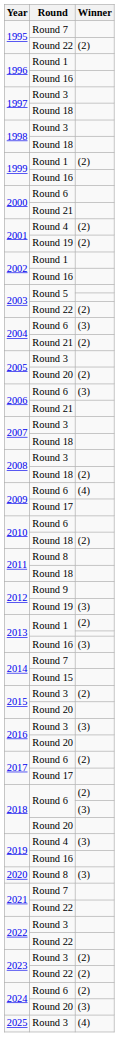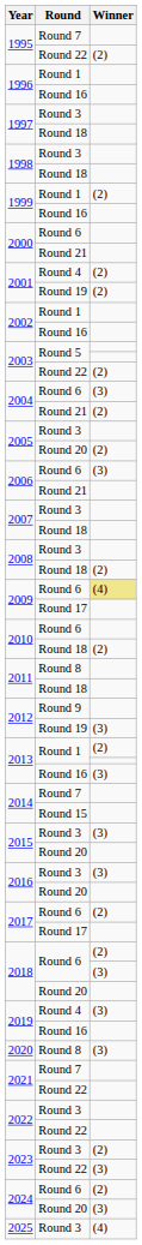 <table class="wikitable sortable">
 <tr>
 <th>Year</th>
 <th>Round</th>
 <th>Winner</th>
 </tr>
 <tr>
 <td rowspan="2"><a href='#'>1995</a></td>
 <td>Round 7</td>
 <td> </td>
 </tr>
 <tr>
 <td>Round 22</td>
 <td>  (2)</td>
 </tr>
 <tr>
 <td rowspan="2"><a href='#'>1996</a></td>
 <td>Round 1</td>
 <td> </td>
 </tr>
 <tr>
 <td>Round 16</td>
 <td> </td>
 </tr>
 <tr>
 <td rowspan="2"><a href='#'>1997</a></td>
 <td>Round 3</td>
 <td> </td>
 </tr>
 <tr>
 <td>Round 18</td>
 <td> </td>
 </tr>
 <tr>
 <td rowspan="2"><a href='#'>1998</a></td>
 <td>Round 3</td>
 <td> </td>
 </tr>
 <tr>
 <td>Round 18</td>
 <td> </td>
 </tr>
 <tr>
 <td rowspan="2"><a href='#'>1999</a></td>
 <td>Round 1</td>
 <td>  (2)</td>
 </tr>
 <tr>
 <td>Round 16</td>
 <td> </td>
 </tr>
 <tr>
 <td rowspan="2"><a href='#'>2000</a></td>
 <td>Round 6</td>
 <td> </td>
 </tr>
 <tr>
 <td>Round 21</td>
 <td> </td>
 </tr>
 <tr>
 <td rowspan="2"><a href='#'>2001</a></td>
 <td>Round 4</td>
 <td>  (2)</td>
 </tr>
 <tr>
 <td>Round 19</td>
 <td>  (2)</td>
 </tr>
 <tr>
 <td rowspan="2"><a href='#'>2002</a></td>
 <td>Round 1</td>
 <td> </td>
 </tr>
 <tr>
 <td>Round 16</td>
 <td> </td>
 </tr>
 <tr>
 <td rowspan="3"><a href='#'>2003</a></td>
 <td rowspan="2">Round 5</td>
 <td> </td>
 </tr>
 <tr>
 <td> </td>
 </tr>
 <tr>
 <td>Round 22</td>
 <td>  (2)</td>
 </tr>
 <tr>
 <td rowspan="2"><a href='#'>2004</a></td>
 <td>Round 6</td>
 <td>  (3)</td>
 </tr>
 <tr>
 <td>Round 21</td>
 <td>  (2)</td>
 </tr>
 <tr>
 <td rowspan="2"><a href='#'>2005</a></td>
 <td>Round 3</td>
 <td> </td>
 </tr>
 <tr>
 <td>Round 20</td>
 <td>  (2)</td>
 </tr>
 <tr>
 <td rowspan="2"><a href='#'>2006</a></td>
 <td>Round 6</td>
 <td>  (3)</td>
 </tr>
 <tr>
 <td>Round 21</td>
 <td> </td>
 </tr>
 <tr>
 <td rowspan="2"><a href='#'>2007</a></td>
 <td>Round 3</td>
 <td> </td>
 </tr>
 <tr>
 <td>Round 18</td>
 <td> </td>
 </tr>
 <tr>
 <td rowspan="2"><a href='#'>2008</a></td>
 <td>Round 3</td>
 <td> </td>
 </tr>
 <tr>
 <td>Round 18</td>
 <td>  (2)</td>
 </tr>
 <tr>
 <td rowspan="2"><a href='#'>2009</a></td>
 <td>Round 6</td>
-<td>  (4)</td>
+<td style="background: khaki;">  (4)</td>
 </tr>
 <tr>
 <td>Round 17</td>
 <td> </td>
 </tr>
 <tr>
 <td rowspan="2"><a href='#'>2010</a></td>
 <td>Round 6</td>
 <td> </td>
 </tr>
 <tr>
 <td>Round 18</td>
 <td>  (2)</td>
 </tr>
 <tr>
 <td rowspan="2"><a href='#'>2011</a></td>
 <td>Round 8</td>
 <td> </td>
 </tr>
 <tr>
 <td>Round 18</td>
 <td> </td>
 </tr>
 <tr>
 <td rowspan="2"><a href='#'>2012</a></td>
 <td>Round 9</td>
 <td> </td>
 </tr>
 <tr>
 <td>Round 19</td>
 <td>  (3)</td>
 </tr>
 <tr>
 <td rowspan="3"><a href='#'>2013</a></td>
 <td rowspan="2">Round 1</td>
 <td>  (2)</td>
 </tr>
 <tr>
 <td> </td>
 </tr>
 <tr>
 <td>Round 16</td>
 <td>  (3)</td>
 </tr>
 <tr>
 <td rowspan="2"><a href='#'>2014</a></td>
 <td>Round 7</td>
 <td> </td>
 </tr>
 <tr>
 <td>Round 15</td>
 <td> </td>
 </tr>
 <tr>
 <td rowspan="2"><a href='#'>2015</a></td>
 <td>Round 3</td>
-<td>  (2)</td>
+<td>  (3)</td>
 </tr>
 <tr>
 <td>Round 20</td>
 <td> </td>
 </tr>
 <tr>
 <td rowspan="2"><a href='#'>2016</a></td>
 <td>Round 3</td>
 <td>  (3)</td>
 </tr>
 <tr>
 <td>Round 20</td>
 <td> </td>
 </tr>
 <tr>
 <td rowspan="2"><a href='#'>2017</a></td>
 <td>Round 6</td>
 <td>  (2)</td>
 </tr>
 <tr>
 <td>Round 17</td>
 <td> </td>
 </tr>
 <tr>
 <td rowspan="3"><a href='#'>2018</a></td>
 <td rowspan="2">Round 6</td>
 <td>  (2)</td>
 </tr>
 <tr>
 <td>  (3)</td>
 </tr>
 <tr>
 <td>Round 20</td>
 <td> </td>
 </tr>
 <tr>
 <td rowspan="2"><a href='#'>2019</a></td>
 <td>Round 4</td>
 <td>  (3)</td>
 </tr>
 <tr>
 <td>Round 16</td>
 <td> </td>
 </tr>
 <tr>
 <td><a href='#'>2020</a></td>
 <td>Round 8</td>
 <td>  (3)</td>
 </tr>
 <tr>
 <td rowspan="2"><a href='#'>2021</a></td>
 <td>Round 7</td>
 <td> </td>
 </tr>
 <tr>
 <td>Round 22</td>
 <td> </td>
 </tr>
 <tr>
 <td rowspan="2"><a href='#'>2022</a></td>
 <td>Round 3</td>
 <td> </td>
 </tr>
 <tr>
 <td>Round 22</td>
 <td> </td>
 </tr>
 <tr>
 <td rowspan="2"><a href='#'>2023</a></td>
 <td>Round 3</td>
 <td>  (2)</td>
 </tr>
 <tr>
 <td>Round 22</td>
-<td>  (2)</td>
+<td>  (3)</td>
 </tr>
 <tr>
 <td rowspan="2"><a href='#'>2024</a></td>
 <td>Round 6</td>
 <td>  (2)</td>
 </tr>
 <tr>
 <td>Round 20</td>
 <td>  (3)</td>
 </tr>
 <tr>
 <td rowspan="2"><a href='#'>2025</a></td>
 <td>Round 3</td>
 <td>  (4)</td>
 </tr>
 </table>
